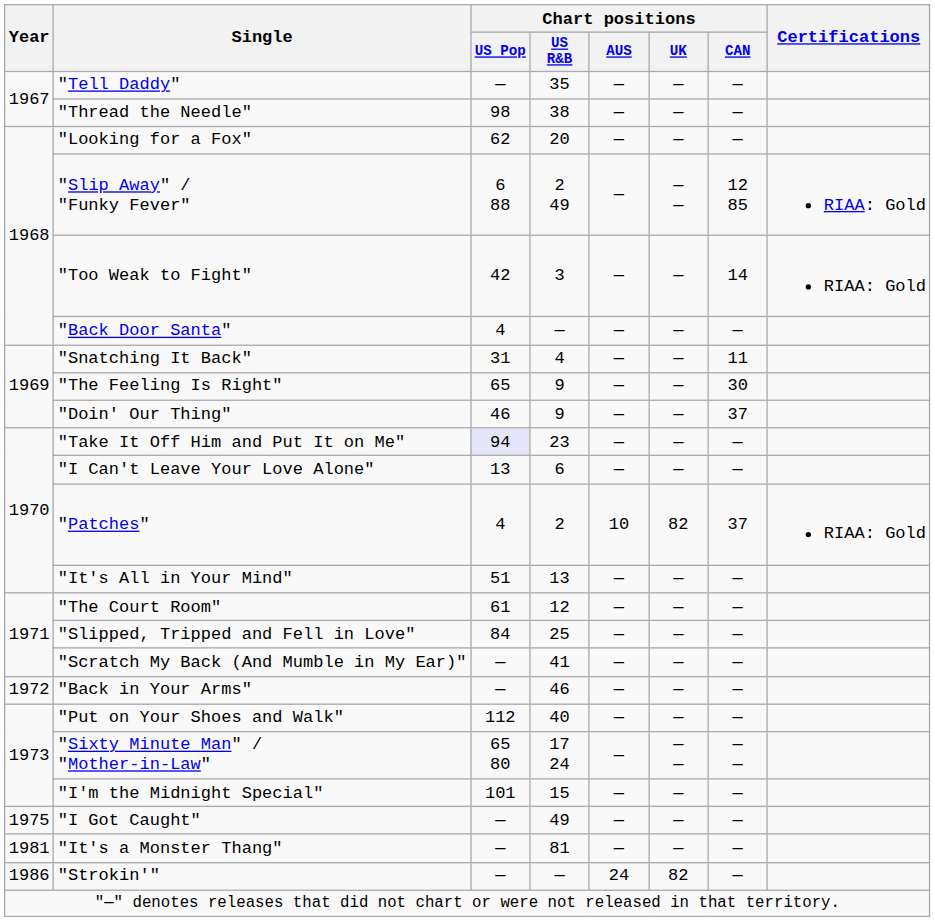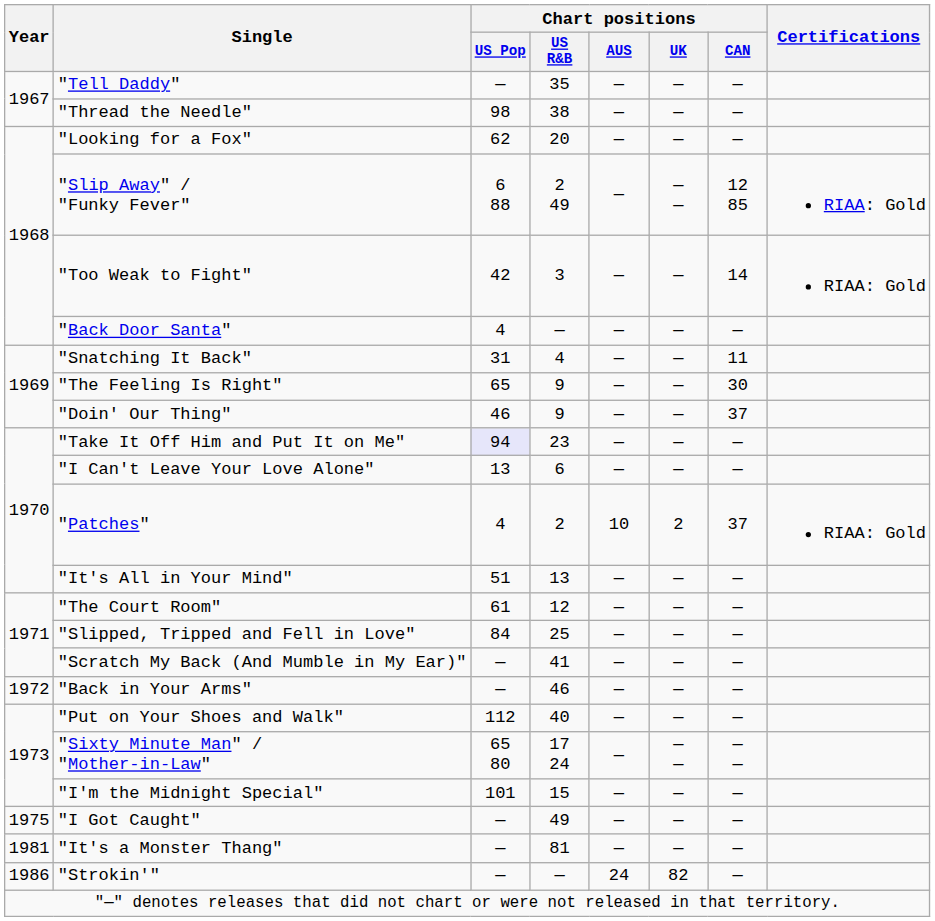 <table class="wikitable" style="text-align:center;">
 <tr>
 <th rowspan="2">Year</th>
 <th rowspan="2">Single</th>
 <th colspan="5">Chart positions</th>
 <th rowspan="2"><a href='#'>Certifications</a></th>
 </tr>
 <tr style="font-size:smaller;">
 <th style="width:40px;"><a href='#'>US Pop</a><br></th>
 <th style="width:40px;"><a href='#'>US<br>R&B</a><br></th>
 <th style="width:40px;"><a href='#'>AUS</a><br></th>
 <th style="width:40px;"><a href='#'>UK</a><br></th>
 <th style="width:40px;"><a href='#'>CAN</a><br></th>
 </tr>
 <tr>
 <td rowspan="2">1967</td>
 <td style="text-align:left;">"<a href='#'>Tell Daddy</a>"</td>
 <td>—</td>
 <td>35</td>
 <td>—</td>
 <td>—</td>
 <td>—</td>
 <td></td>
 </tr>
 <tr>
 <td style="text-align:left;">"Thread the Needle"</td>
 <td>98</td>
 <td>38</td>
 <td>—</td>
 <td>—</td>
 <td>—</td>
 <td></td>
 </tr>
 <tr>
 <td rowspan="4">1968</td>
 <td style="text-align:left;">"Looking for a Fox"</td>
 <td>62</td>
 <td>20</td>
 <td>—</td>
 <td>—</td>
 <td>—</td>
 <td></td>
 </tr>
 <tr>
 <td style="text-align:left;">"<a href='#'>Slip Away</a>" /<br>"Funky Fever"</td>
 <td>6<br>88</td>
 <td>2<br>49</td>
 <td>—</td>
 <td>—<br>—</td>
 <td>12<br>85</td>
 <td style="text-align:left;"><br><ul><li><a href='#'>RIAA</a>: Gold</li></ul></td>
 </tr>
 <tr>
 <td style="text-align:left;">"Too Weak to Fight"</td>
 <td>42</td>
 <td>3</td>
 <td>—</td>
 <td>—</td>
 <td>14</td>
 <td style="text-align:left;"><br><ul><li>RIAA: Gold</li></ul></td>
 </tr>
 <tr>
 <td style="text-align:left;">"<a href='#'>Back Door Santa</a>"</td>
 <td>4</td>
 <td>—</td>
 <td>—</td>
 <td>—</td>
 <td>—</td>
 <td></td>
 </tr>
 <tr>
 <td rowspan="3">1969</td>
 <td style="text-align:left;">"Snatching It Back"</td>
 <td>31</td>
 <td>4</td>
 <td>—</td>
 <td>—</td>
 <td>11</td>
 <td></td>
 </tr>
 <tr>
 <td style="text-align:left;">"The Feeling Is Right"</td>
 <td>65</td>
 <td>9</td>
 <td>—</td>
 <td>—</td>
 <td>30</td>
 <td></td>
 </tr>
 <tr>
 <td style="text-align:left;">"Doin' Our Thing"</td>
 <td>46</td>
 <td>9</td>
 <td>—</td>
 <td>—</td>
 <td>37</td>
 <td></td>
 </tr>
 <tr>
 <td rowspan="4">1970</td>
 <td style="text-align:left;">"Take It Off Him and Put It on Me"</td>
 <td style="background: lavender;">94</td>
 <td>23</td>
 <td>—</td>
 <td>—</td>
 <td>—</td>
 <td></td>
 </tr>
 <tr>
 <td style="text-align:left;">"I Can't Leave Your Love Alone"</td>
 <td>13</td>
 <td>6</td>
 <td>—</td>
 <td>—</td>
 <td>—</td>
 <td></td>
 </tr>
 <tr>
 <td style="text-align:left;">"<a href='#'>Patches</a>"</td>
 <td>4</td>
 <td>2</td>
 <td>10</td>
-<td>82</td>
+<td>2</td>
 <td>37</td>
 <td style="text-align:left;"><br><ul><li>RIAA: Gold</li></ul></td>
 </tr>
 <tr>
 <td style="text-align:left;">"It's All in Your Mind"</td>
 <td>51</td>
 <td>13</td>
 <td>—</td>
 <td>—</td>
 <td>—</td>
 <td></td>
 </tr>
 <tr>
 <td rowspan="3">1971</td>
 <td style="text-align:left;">"The Court Room"</td>
 <td>61</td>
 <td>12</td>
 <td>—</td>
 <td>—</td>
 <td>—</td>
 <td></td>
 </tr>
 <tr>
 <td style="text-align:left;">"Slipped, Tripped and Fell in Love"</td>
 <td>84</td>
 <td>25</td>
 <td>—</td>
 <td>—</td>
 <td>—</td>
 <td></td>
 </tr>
 <tr>
 <td style="text-align:left;">"Scratch My Back (And Mumble in My Ear)"</td>
 <td>—</td>
 <td>41</td>
 <td>—</td>
 <td>—</td>
 <td>—</td>
 <td></td>
 </tr>
 <tr>
 <td>1972</td>
 <td style="text-align:left;">"Back in Your Arms"</td>
 <td>—</td>
 <td>46</td>
 <td>—</td>
 <td>—</td>
 <td>—</td>
 <td></td>
 </tr>
 <tr>
 <td rowspan="3">1973</td>
 <td style="text-align:left;">"Put on Your Shoes and Walk"</td>
 <td>112</td>
 <td>40</td>
 <td>—</td>
 <td>—</td>
 <td>—</td>
 <td></td>
 </tr>
 <tr>
 <td style="text-align:left;">"<a href='#'>Sixty Minute Man</a>" /<br>"<a href='#'>Mother-in-Law</a>"</td>
 <td>65<br>80</td>
 <td>17<br>24</td>
 <td>—</td>
 <td>—<br>—</td>
 <td>—<br>—</td>
 <td></td>
 </tr>
 <tr>
 <td style="text-align:left;">"I'm the Midnight Special"</td>
 <td>101</td>
 <td>15</td>
 <td>—</td>
 <td>—</td>
 <td>—</td>
 <td></td>
 </tr>
 <tr>
 <td>1975</td>
 <td style="text-align:left;">"I Got Caught"</td>
 <td>—</td>
 <td>49</td>
 <td>—</td>
 <td>—</td>
 <td>—</td>
 <td></td>
 </tr>
 <tr>
 <td>1981</td>
 <td style="text-align:left;">"It's a Monster Thang"</td>
 <td>—</td>
 <td>81</td>
 <td>—</td>
 <td>—</td>
 <td>—</td>
 <td></td>
 </tr>
 <tr>
 <td>1986</td>
 <td style="text-align:left;">"Strokin'"</td>
 <td>—</td>
 <td>—</td>
 <td>24</td>
 <td>82</td>
 <td>—</td>
 <td></td>
 </tr>
 <tr>
 <td colspan="8" style="text-align:center; font-size:9pt;">"—" denotes releases that did not chart or were not released in that territory.</td>
 </tr>
 </table>
